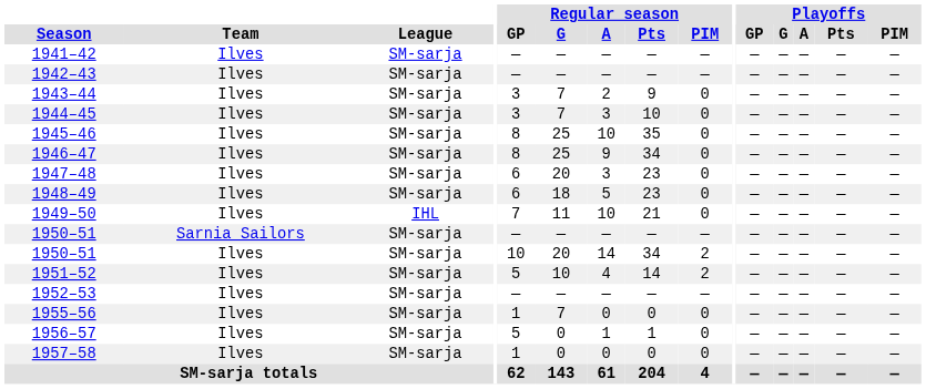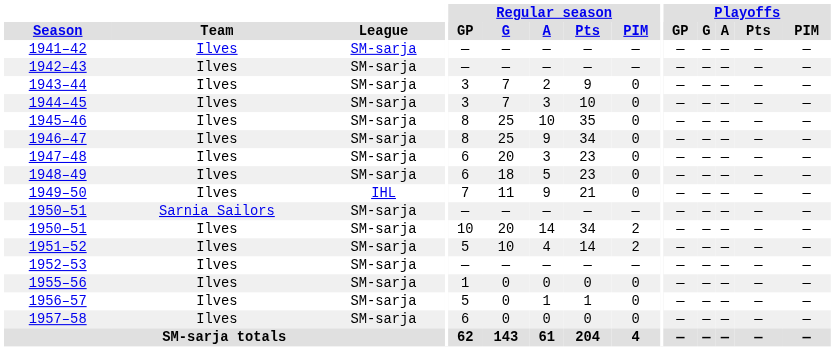 <table border="0" cellpadding="1" cellspacing="0" style="text-align:center; width:60em;">
 <tr bgcolor="#e0e0e0">
 <th colspan="3" bgcolor="#ffffff"></th>
 <th rowspan="100" bgcolor="#ffffff"></th>
 <th colspan="5"><a href='#'>Regular season</a></th>
 <th rowspan="100" bgcolor="#ffffff"></th>
 <th colspan="5"><a href='#'>Playoffs</a></th>
 </tr>
 <tr bgcolor="#e0e0e0">
 <th><a href='#'>Season</a></th>
 <th>Team</th>
 <th>League</th>
 <th>GP</th>
 <th><a href='#'>G</a></th>
 <th><a href='#'>A</a></th>
 <th><a href='#'>Pts</a></th>
 <th><a href='#'>PIM</a></th>
 <th>GP</th>
 <th>G</th>
 <th>A</th>
 <th>Pts</th>
 <th>PIM</th>
 </tr>
 <tr>
 <td><a href='#'>1941–42</a></td>
 <td><a href='#'>Ilves</a></td>
 <td><a href='#'>SM-sarja</a></td>
 <td>—</td>
 <td>—</td>
 <td>—</td>
 <td>—</td>
 <td>—</td>
 <td>—</td>
 <td>—</td>
 <td>—</td>
 <td>—</td>
 <td>—</td>
 </tr>
 <tr bgcolor="#f0f0f0">
 <td><a href='#'>1942–43</a></td>
 <td>Ilves</td>
 <td>SM-sarja</td>
 <td>—</td>
 <td>—</td>
 <td>—</td>
 <td>—</td>
 <td>—</td>
 <td>—</td>
 <td>—</td>
 <td>—</td>
 <td>—</td>
 <td>—</td>
 </tr>
 <tr>
 <td><a href='#'>1943–44</a></td>
 <td>Ilves</td>
 <td>SM-sarja</td>
 <td>3</td>
 <td>7</td>
 <td>2</td>
 <td>9</td>
 <td>0</td>
 <td>—</td>
 <td>—</td>
 <td>—</td>
 <td>—</td>
 <td>—</td>
 </tr>
 <tr bgcolor="#f0f0f0">
 <td><a href='#'>1944–45</a></td>
 <td>Ilves</td>
 <td>SM-sarja</td>
 <td>3</td>
 <td>7</td>
 <td>3</td>
 <td>10</td>
 <td>0</td>
 <td>—</td>
 <td>—</td>
 <td>—</td>
 <td>—</td>
 <td>—</td>
 </tr>
 <tr>
 <td><a href='#'>1945–46</a></td>
 <td>Ilves</td>
 <td>SM-sarja</td>
 <td>8</td>
 <td>25</td>
 <td>10</td>
 <td>35</td>
 <td>0</td>
 <td>—</td>
 <td>—</td>
 <td>—</td>
 <td>—</td>
 <td>—</td>
 </tr>
 <tr bgcolor="#f0f0f0">
 <td><a href='#'>1946–47</a></td>
 <td>Ilves</td>
 <td>SM-sarja</td>
 <td>8</td>
 <td>25</td>
 <td>9</td>
 <td>34</td>
 <td>0</td>
 <td>—</td>
 <td>—</td>
 <td>—</td>
 <td>—</td>
 <td>—</td>
 </tr>
 <tr>
 <td><a href='#'>1947–48</a></td>
 <td>Ilves</td>
 <td>SM-sarja</td>
 <td>6</td>
 <td>20</td>
 <td>3</td>
 <td>23</td>
 <td>0</td>
 <td>—</td>
 <td>—</td>
 <td>—</td>
 <td>—</td>
 <td>—</td>
 </tr>
 <tr bgcolor="#f0f0f0">
 <td><a href='#'>1948–49</a></td>
 <td>Ilves</td>
 <td>SM-sarja</td>
 <td>6</td>
 <td>18</td>
 <td>5</td>
 <td>23</td>
 <td>0</td>
 <td>—</td>
 <td>—</td>
 <td>—</td>
 <td>—</td>
 <td>—</td>
 </tr>
 <tr>
 <td><a href='#'>1949–50</a></td>
 <td>Ilves</td>
 <td><a href='#'>IHL</a></td>
 <td>7</td>
 <td>11</td>
-<td>10</td>
+<td>9</td>
 <td>21</td>
 <td>0</td>
 <td>—</td>
 <td>—</td>
 <td>—</td>
 <td>—</td>
 <td>—</td>
 </tr>
 <tr bgcolor="#f0f0f0">
 <td><a href='#'>1950–51</a></td>
 <td><a href='#'>Sarnia Sailors</a></td>
 <td>SM-sarja</td>
 <td>—</td>
 <td>—</td>
 <td>—</td>
 <td>—</td>
 <td>—</td>
 <td>—</td>
 <td>—</td>
 <td>—</td>
 <td>—</td>
 <td>—</td>
 </tr>
 <tr>
 <td><a href='#'>1950–51</a></td>
 <td>Ilves</td>
 <td>SM-sarja</td>
 <td>10</td>
 <td>20</td>
 <td>14</td>
 <td>34</td>
 <td>2</td>
 <td>—</td>
 <td>—</td>
 <td>—</td>
 <td>—</td>
 <td>—</td>
 </tr>
 <tr bgcolor="#f0f0f0">
 <td><a href='#'>1951–52</a></td>
 <td>Ilves</td>
 <td>SM-sarja</td>
 <td>5</td>
 <td>10</td>
 <td>4</td>
 <td>14</td>
 <td>2</td>
 <td>—</td>
 <td>—</td>
 <td>—</td>
 <td>—</td>
 <td>—</td>
 </tr>
 <tr>
 <td><a href='#'>1952–53</a></td>
 <td>Ilves</td>
 <td>SM-sarja</td>
 <td>—</td>
 <td>—</td>
 <td>—</td>
 <td>—</td>
 <td>—</td>
 <td>—</td>
 <td>—</td>
 <td>—</td>
 <td>—</td>
 <td>—</td>
 </tr>
 <tr bgcolor="#f0f0f0">
 <td><a href='#'>1955–56</a></td>
 <td>Ilves</td>
 <td>SM-sarja</td>
 <td>1</td>
-<td>7</td>
+<td>0</td>
 <td>0</td>
 <td>0</td>
 <td>0</td>
 <td>—</td>
 <td>—</td>
 <td>—</td>
 <td>—</td>
 <td>—</td>
 </tr>
 <tr>
 <td><a href='#'>1956–57</a></td>
 <td>Ilves</td>
 <td>SM-sarja</td>
 <td>5</td>
 <td>0</td>
 <td>1</td>
 <td>1</td>
 <td>0</td>
 <td>—</td>
 <td>—</td>
 <td>—</td>
 <td>—</td>
 <td>—</td>
 </tr>
 <tr bgcolor="#f0f0f0">
 <td><a href='#'>1957–58</a></td>
 <td>Ilves</td>
 <td>SM-sarja</td>
-<td>1</td>
+<td>6</td>
 <td>0</td>
 <td>0</td>
 <td>0</td>
 <td>0</td>
 <td>—</td>
 <td>—</td>
 <td>—</td>
 <td>—</td>
 <td>—</td>
 </tr>
 <tr bgcolor="#e0e0e0">
 <th colspan="3">SM-sarja totals</th>
 <th>62</th>
 <th>143</th>
 <th>61</th>
 <th>204</th>
 <th>4</th>
 <th>—</th>
 <th>—</th>
 <th>—</th>
 <th>—</th>
 <th>—</th>
 </tr>
 </table>
